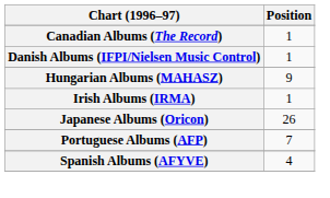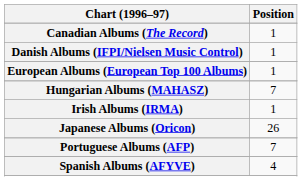 <table class="wikitable plainrowheaders sortable" style="text-align:center;">
 <tr>
 <th>Chart (1996–97)</th>
 <th>Position</th>
 </tr>
 <tr>
 </tr>
 <tr>
 </tr>
 <tr>
 </tr>
 <tr>
 </tr>
 <tr>
 </tr>
 <tr>
 <th scope="row">Canadian Albums (<em><a href='#'>The Record</a></em>)</th>
 <td>1</td>
 </tr>
 <tr>
 <th scope="row">Danish Albums (<a href='#'>IFPI/Nielsen Music Control</a>)</th>
 <td>1</td>
 </tr>
 <tr>
 </tr>
 <tr>
+<th scope="row">European Albums (<a href='#'>European Top 100 Albums</a>)</th>
+<td>1</td>
+</tr>
+<tr>
 </tr>
 <tr>
 </tr>
 <tr>
 </tr>
 <tr>
 <th scope="row">Hungarian Albums (<a href='#'>MAHASZ</a>)</th>
-<td>9</td>
+<td>7</td>
 </tr>
 <tr>
 <th scope="row">Irish Albums (<a href='#'>IRMA</a>)</th>
 <td>1</td>
 </tr>
 <tr>
 <th scope="row">Japanese Albums (<a href='#'>Oricon</a>)</th>
 <td>26</td>
 </tr>
 <tr>
 </tr>
 <tr>
 </tr>
 <tr>
 <th scope="row">Portuguese Albums (<a href='#'>AFP</a>)</th>
 <td>7</td>
 </tr>
 <tr>
 </tr>
 <tr>
 <th scope="row">Spanish Albums (<a href='#'>AFYVE</a>)</th>
 <td>4</td>
 </tr>
 <tr>
 </tr>
 <tr>
 </tr>
 <tr>
 </tr>
 <tr>
 </tr>
 </table>
